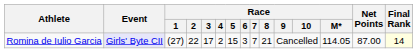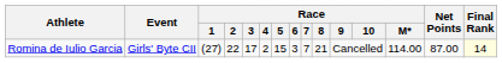 <table class="wikitable" style="font-size:90%">
 <tr>
 <th rowspan="2">Athlete</th>
 <th rowspan="2">Event</th>
 <th colspan=11>Race</th>
 <th rowspan=2>Net<br>Points</th>
 <th rowspan=2>Final <br>Rank</th>
 </tr>
 <tr style="font-size:95%">
 <th>1</th>
 <th>2</th>
 <th>3</th>
 <th>4</th>
 <th>5</th>
 <th>6</th>
 <th>7</th>
 <th>8</th>
 <th>9</th>
 <th>10</th>
 <th>M*</th>
 </tr>
 <tr align=center>
 <td align=left><a href='#'>Romina de Iulio Garcia</a></td>
-<td align=left style="background: lavender;"><a href='#'>Girls' Byte CII</a></td>
+<td align=left><a href='#'>Girls' Byte CII</a></td>
 <td>(27)</td>
 <td>22</td>
 <td>17</td>
 <td>2</td>
 <td>15</td>
 <td>3</td>
 <td>7</td>
 <td>21</td>
 <td colspan=2>Cancelled</td>
-<td>114.05</td>
+<td>114.00</td>
 <td>87.00</td>
 <td style="background: lightyellow;">14</td>
 </tr>
 </table>
